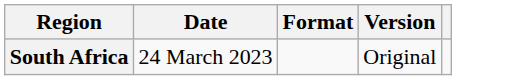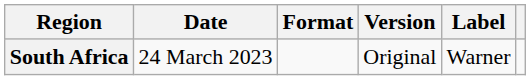 <table class="wikitable plainrowheaders">
 <tr>
 <th>Region</th>
 <th>Date</th>
 <th>Format</th>
 <th>Version</th>
+<th>Label</th>
 <th></th>
 </tr>
 <tr>
 <th scope="row">South Africa</th>
 <td>24 March 2023</td>
 <td></td>
 <td>Original</td>
+<td>Warner</td>
 <td></td>
 </tr>
 </table>
